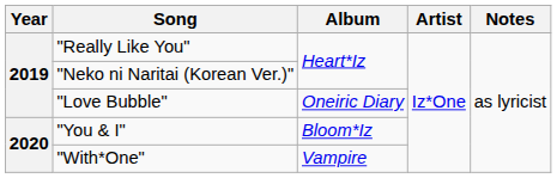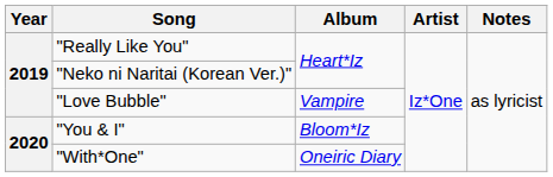 <table class="wikitable plainrowheaders">
 <tr>
 <th scope="col">Year</th>
 <th scope="col">Song</th>
 <th scope="col">Album</th>
 <th scope="col">Artist</th>
 <th scope="col">Notes</th>
 </tr>
 <tr>
 <th scope="row" rowspan="3">2019</th>
 <td>"Really Like You"</td>
 <td rowspan="2"><em><a href='#'>Heart*Iz</a></em></td>
 <td rowspan="5"><a href='#'>Iz*One</a></td>
 <td rowspan="5">as lyricist</td>
 </tr>
 <tr>
 <td>"Neko ni Naritai (Korean Ver.)"</td>
 </tr>
 <tr>
 <td>"Love Bubble"</td>
-<td><em><a href='#'>Oneiric Diary</a></em></td>
+<td><em><a href='#'>Vampire</a></em></td>
 </tr>
 <tr>
 <th scope="row" rowspan="2">2020</th>
 <td>"You & I"</td>
 <td><em><a href='#'>Bloom*Iz</a></em></td>
 </tr>
 <tr>
 <td>"With*One"</td>
-<td><em><a href='#'>Vampire</a></em></td>
+<td><em><a href='#'>Oneiric Diary</a></em></td>
 </tr>
 </table>
